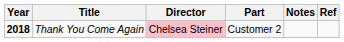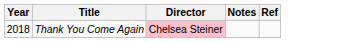 <table class="wikitable">
 <tr>
 <th>Year</th>
 <th>Title</th>
 <th>Director</th>
-<th>Part</th>
 <th>Notes</th>
 <th>Ref</th>
 </tr>
 <tr>
-<td><strong>2018</strong></td>
+<td>2018</td>
 <td><em>Thank You Come Again</em></td>
 <td style="background: pink;">Chelsea Steiner</td>
-<td>Customer 2</td>
 <td></td>
 <td></td>
 </tr>
 </table>
